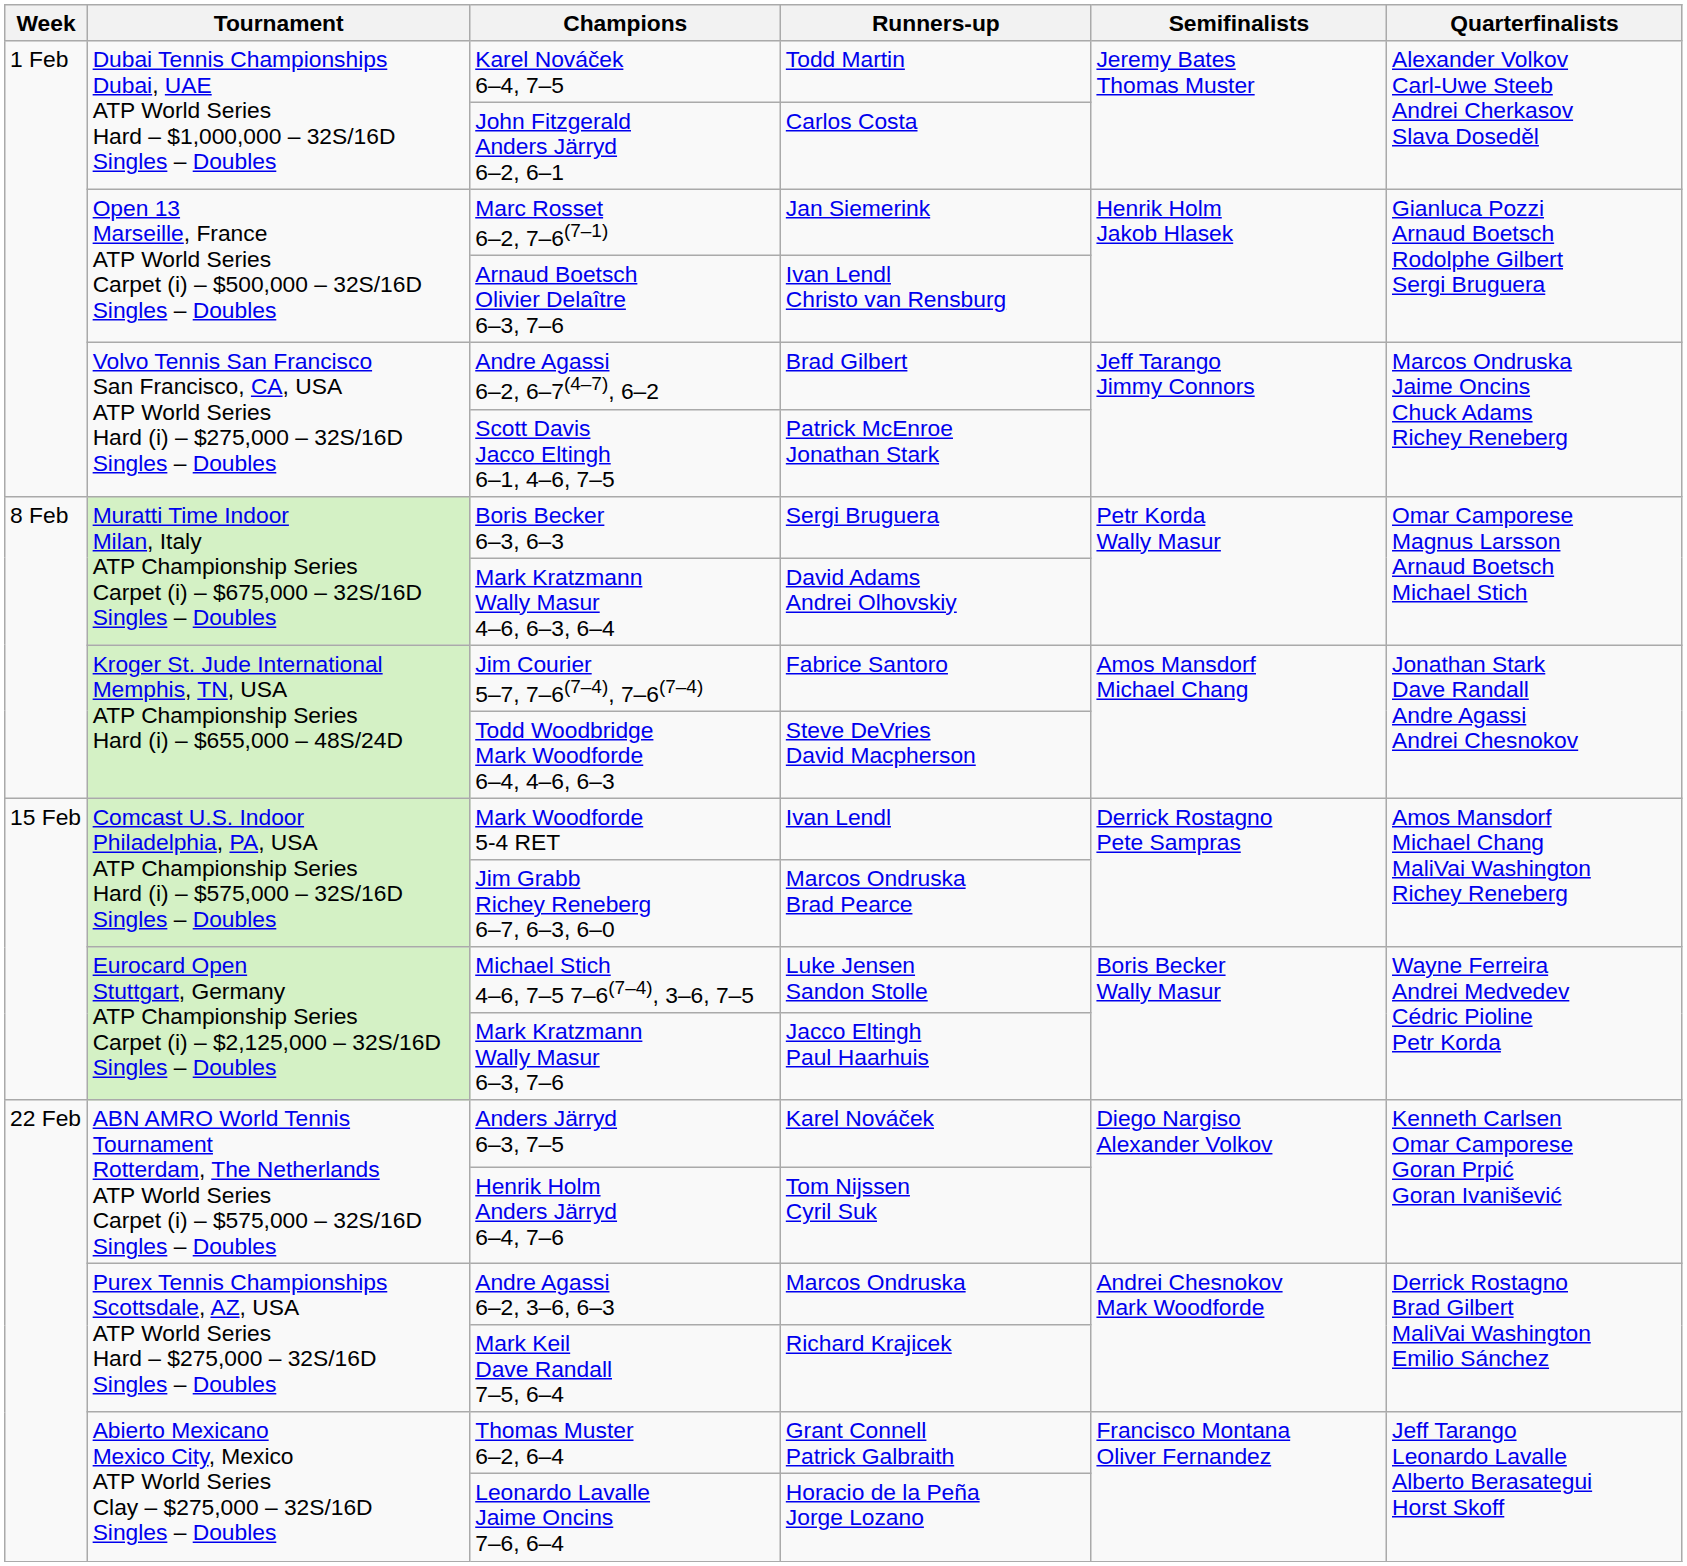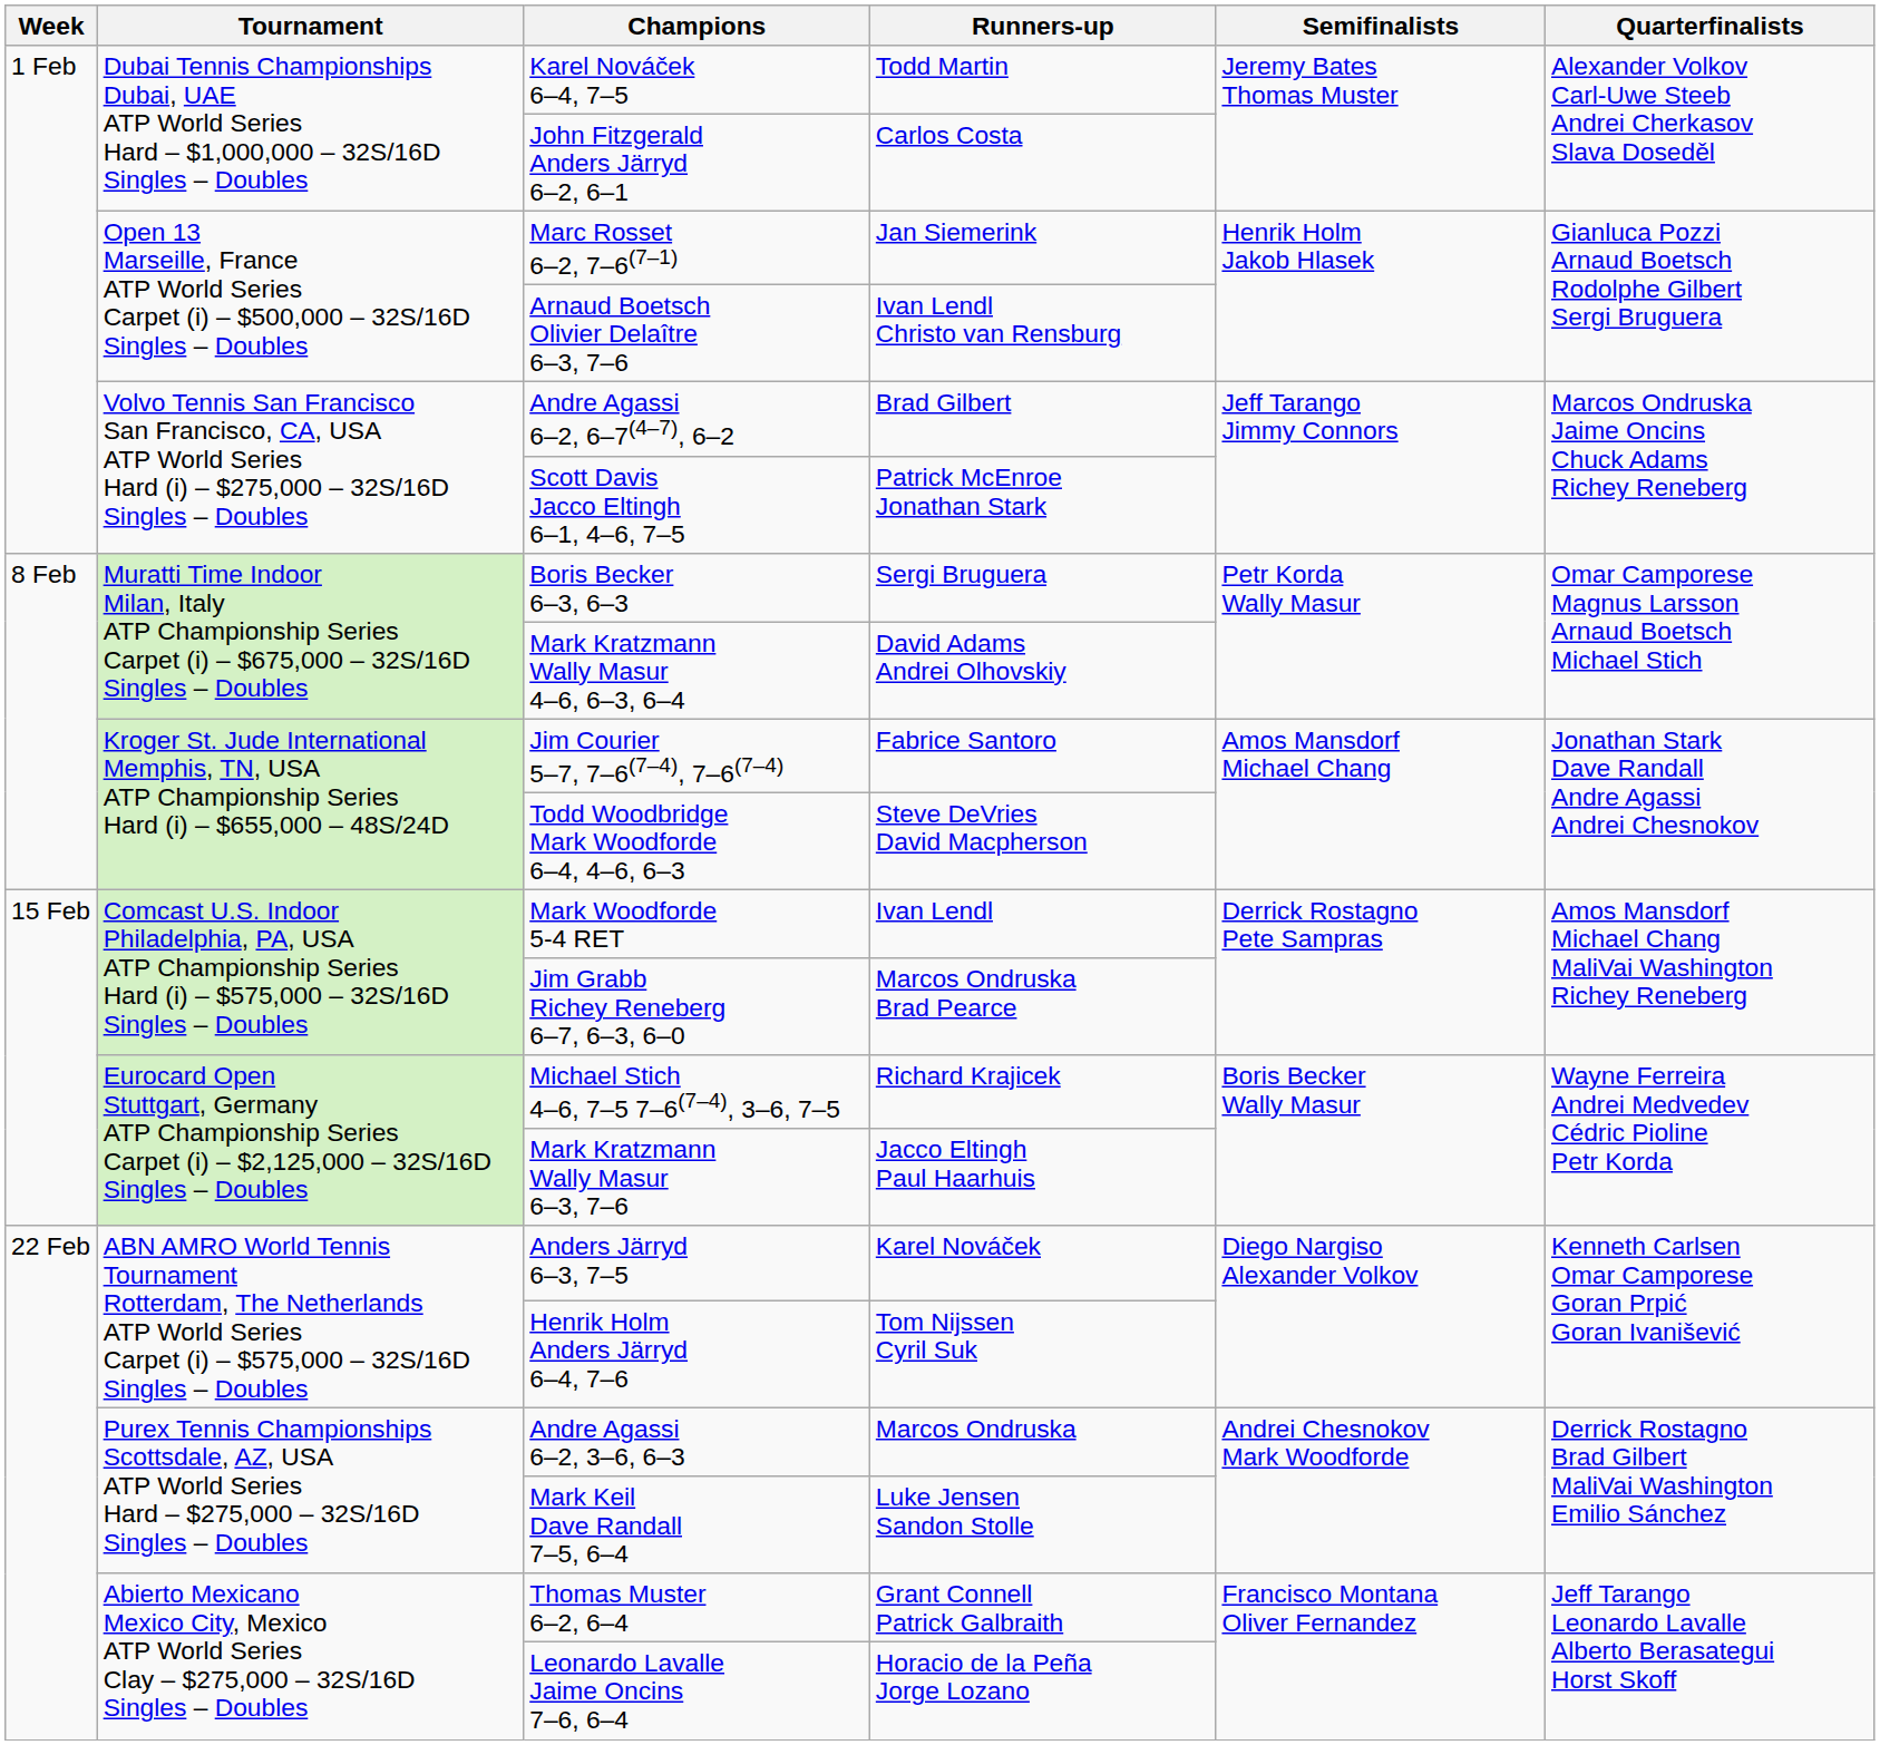 <table class=wikitable style=font-size:95%>
 <tr>
 <th style="width:48px;">Week</th>
 <th style="width:248px;">Tournament</th>
 <th style="width:200px;">Champions</th>
 <th style="width:200px;">Runners-up</th>
 <th style="width:190px;">Semifinalists</th>
 <th style="width:190px;">Quarterfinalists</th>
 </tr>
 <tr valign=top>
 <td rowspan=6>1 Feb</td>
 <td rowspan=2><a href='#'>Dubai Tennis Championships</a> <br> <a href='#'>Dubai</a>, <a href='#'>UAE</a><br>ATP World Series<br>Hard – $1,000,000 – 32S/16D <br> <a href='#'>Singles</a> – <a href='#'>Doubles</a></td>
 <td> <a href='#'>Karel Nováček</a><br> 6–4, 7–5</td>
 <td> <a href='#'>Todd Martin</a></td>
 <td rowspan=2> <a href='#'>Jeremy Bates</a><br> <a href='#'>Thomas Muster</a></td>
 <td rowspan=2> <a href='#'>Alexander Volkov</a><br> <a href='#'>Carl-Uwe Steeb</a><br> <a href='#'>Andrei Cherkasov</a><br> <a href='#'>Slava Doseděl</a></td>
 </tr>
 <tr valign=top>
 <td> <a href='#'>John Fitzgerald</a> <br>  <a href='#'>Anders Järryd</a><br> 6–2, 6–1</td>
 <td> <a href='#'>Carlos Costa</a></td>
 </tr>
 <tr valign=top>
 <td rowspan=2><a href='#'>Open 13</a> <br> <a href='#'>Marseille</a>, France<br>ATP World Series<br>Carpet (i) – $500,000 – 32S/16D <br> <a href='#'>Singles</a> – <a href='#'>Doubles</a></td>
 <td> <a href='#'>Marc Rosset</a><br> 6–2, 7–6<sup>(7–1)</sup></td>
 <td> <a href='#'>Jan Siemerink</a></td>
 <td rowspan=2> <a href='#'>Henrik Holm</a><br> <a href='#'>Jakob Hlasek</a></td>
 <td rowspan=2> <a href='#'>Gianluca Pozzi</a><br> <a href='#'>Arnaud Boetsch</a><br> <a href='#'>Rodolphe Gilbert</a><br> <a href='#'>Sergi Bruguera</a></td>
 </tr>
 <tr valign=top>
 <td> <a href='#'>Arnaud Boetsch</a> <br>  <a href='#'>Olivier Delaître</a><br> 6–3, 7–6</td>
 <td> <a href='#'>Ivan Lendl</a> <br>  <a href='#'>Christo van Rensburg</a></td>
 </tr>
 <tr valign=top>
 <td rowspan=2><a href='#'>Volvo Tennis San Francisco</a> <br> San Francisco, <a href='#'>CA</a>, USA<br>ATP World Series<br>Hard (i) – $275,000 – 32S/16D <br> <a href='#'>Singles</a> – <a href='#'>Doubles</a></td>
 <td> <a href='#'>Andre Agassi</a><br> 6–2, 6–7<sup>(4–7)</sup>, 6–2</td>
 <td> <a href='#'>Brad Gilbert</a></td>
 <td rowspan=2> <a href='#'>Jeff Tarango</a><br> <a href='#'>Jimmy Connors</a></td>
 <td rowspan=2> <a href='#'>Marcos Ondruska</a><br> <a href='#'>Jaime Oncins</a><br> <a href='#'>Chuck Adams</a><br> <a href='#'>Richey Reneberg</a></td>
 </tr>
 <tr valign=top>
 <td> <a href='#'>Scott Davis</a> <br>  <a href='#'>Jacco Eltingh</a><br> 6–1, 4–6, 7–5</td>
 <td> <a href='#'>Patrick McEnroe</a> <br>  <a href='#'>Jonathan Stark</a></td>
 </tr>
 <tr valign=top>
 <td rowspan=4>8 Feb</td>
 <td rowspan=2 bgcolor="#D4F1C5"><a href='#'>Muratti Time Indoor</a> <br> <a href='#'>Milan</a>, Italy<br>ATP Championship Series<br>Carpet (i) – $675,000 – 32S/16D <br> <a href='#'>Singles</a> – <a href='#'>Doubles</a></td>
 <td> <a href='#'>Boris Becker</a><br> 6–3, 6–3</td>
 <td> <a href='#'>Sergi Bruguera</a></td>
 <td rowspan=2> <a href='#'>Petr Korda</a><br> <a href='#'>Wally Masur</a></td>
 <td rowspan=2> <a href='#'>Omar Camporese</a><br> <a href='#'>Magnus Larsson</a><br> <a href='#'>Arnaud Boetsch</a><br> <a href='#'>Michael Stich</a></td>
 </tr>
 <tr valign=top>
 <td> <a href='#'>Mark Kratzmann</a> <br>  <a href='#'>Wally Masur</a><br> 4–6, 6–3, 6–4</td>
 <td> <a href='#'>David Adams</a> <br>  <a href='#'>Andrei Olhovskiy</a></td>
 </tr>
 <tr valign=top>
 <td rowspan=2 bgcolor="#D4F1C5"><a href='#'>Kroger St. Jude International</a> <br> <a href='#'>Memphis</a>, <a href='#'>TN</a>, USA<br>ATP Championship Series<br>Hard (i) – $655,000 – 48S/24D</td>
 <td> <a href='#'>Jim Courier</a><br> 5–7, 7–6<sup>(7–4)</sup>, 7–6<sup>(7–4)</sup></td>
 <td> <a href='#'>Fabrice Santoro</a></td>
 <td rowspan=2> <a href='#'>Amos Mansdorf</a><br> <a href='#'>Michael Chang</a></td>
 <td rowspan=2> <a href='#'>Jonathan Stark</a><br> <a href='#'>Dave Randall</a><br> <a href='#'>Andre Agassi</a><br> <a href='#'>Andrei Chesnokov</a></td>
 </tr>
 <tr valign=top>
 <td> <a href='#'>Todd Woodbridge</a> <br>  <a href='#'>Mark Woodforde</a><br> 6–4, 4–6, 6–3</td>
 <td> <a href='#'>Steve DeVries</a> <br>  <a href='#'>David Macpherson</a></td>
 </tr>
 <tr valign=top>
 <td rowspan=4>15 Feb</td>
 <td rowspan=2 bgcolor="#D4F1C5"><a href='#'>Comcast U.S. Indoor</a> <br> <a href='#'>Philadelphia</a>, <a href='#'>PA</a>, USA<br>ATP Championship Series<br>Hard (i) – $575,000 – 32S/16D <br> <a href='#'>Singles</a> – <a href='#'>Doubles</a></td>
 <td> <a href='#'>Mark Woodforde</a><br> 5-4 RET</td>
 <td> <a href='#'>Ivan Lendl</a></td>
 <td rowspan=2> <a href='#'>Derrick Rostagno</a><br> <a href='#'>Pete Sampras</a></td>
 <td rowspan=2> <a href='#'>Amos Mansdorf</a><br> <a href='#'>Michael Chang</a><br> <a href='#'>MaliVai Washington</a><br> <a href='#'>Richey Reneberg</a></td>
 </tr>
 <tr valign=top>
 <td> <a href='#'>Jim Grabb</a> <br>  <a href='#'>Richey Reneberg</a><br> 6–7, 6–3, 6–0</td>
 <td> <a href='#'>Marcos Ondruska</a> <br>  <a href='#'>Brad Pearce</a></td>
 </tr>
 <tr valign=top>
 <td rowspan=2 bgcolor="#D4F1C5"><a href='#'>Eurocard Open</a> <br> <a href='#'>Stuttgart</a>, Germany<br>ATP Championship Series<br>Carpet (i) – $2,125,000 – 32S/16D <br> <a href='#'>Singles</a> – <a href='#'>Doubles</a></td>
 <td> <a href='#'>Michael Stich</a><br> 4–6, 7–5 7–6<sup>(7–4)</sup>, 3–6, 7–5</td>
-<td> <a href='#'>Luke Jensen</a> <br>  <a href='#'>Sandon Stolle</a></td>
+<td> <a href='#'>Richard Krajicek</a></td>
 <td rowspan=2> <a href='#'>Boris Becker</a><br> <a href='#'>Wally Masur</a></td>
 <td rowspan=2> <a href='#'>Wayne Ferreira</a><br> <a href='#'>Andrei Medvedev</a><br> <a href='#'>Cédric Pioline</a><br> <a href='#'>Petr Korda</a></td>
 </tr>
 <tr valign=top>
 <td> <a href='#'>Mark Kratzmann</a> <br>  <a href='#'>Wally Masur</a><br> 6–3, 7–6</td>
 <td> <a href='#'>Jacco Eltingh</a> <br>  <a href='#'>Paul Haarhuis</a></td>
 </tr>
 <tr valign=top>
 <td rowspan=6>22 Feb</td>
 <td rowspan=2><a href='#'>ABN AMRO World Tennis Tournament</a> <br> <a href='#'>Rotterdam</a>, <a href='#'>The Netherlands</a><br>ATP World Series<br>Carpet (i) – $575,000 – 32S/16D <br> <a href='#'>Singles</a> – <a href='#'>Doubles</a></td>
 <td> <a href='#'>Anders Järryd</a><br> 6–3, 7–5</td>
 <td> <a href='#'>Karel Nováček</a></td>
 <td rowspan=2> <a href='#'>Diego Nargiso</a><br> <a href='#'>Alexander Volkov</a></td>
 <td rowspan=2> <a href='#'>Kenneth Carlsen</a><br> <a href='#'>Omar Camporese</a><br> <a href='#'>Goran Prpić</a><br> <a href='#'>Goran Ivanišević</a></td>
 </tr>
 <tr valign=top>
 <td> <a href='#'>Henrik Holm</a> <br>  <a href='#'>Anders Järryd</a><br> 6–4, 7–6</td>
 <td> <a href='#'>Tom Nijssen</a> <br>  <a href='#'>Cyril Suk</a></td>
 </tr>
 <tr valign=top>
 <td rowspan=2><a href='#'>Purex Tennis Championships</a> <br> <a href='#'>Scottsdale</a>, <a href='#'>AZ</a>, USA<br>ATP World Series<br>Hard – $275,000 – 32S/16D <br> <a href='#'>Singles</a> – <a href='#'>Doubles</a></td>
 <td> <a href='#'>Andre Agassi</a><br> 6–2, 3–6, 6–3</td>
 <td> <a href='#'>Marcos Ondruska</a></td>
 <td rowspan=2> <a href='#'>Andrei Chesnokov</a><br> <a href='#'>Mark Woodforde</a></td>
 <td rowspan=2> <a href='#'>Derrick Rostagno</a><br> <a href='#'>Brad Gilbert</a><br> <a href='#'>MaliVai Washington</a><br> <a href='#'>Emilio Sánchez</a></td>
 </tr>
 <tr valign=top>
 <td> <a href='#'>Mark Keil</a> <br>  <a href='#'>Dave Randall</a><br> 7–5, 6–4</td>
-<td> <a href='#'>Richard Krajicek</a></td>
+<td> <a href='#'>Luke Jensen</a> <br>  <a href='#'>Sandon Stolle</a></td>
 </tr>
 <tr valign=top>
 <td rowspan=2><a href='#'>Abierto Mexicano</a> <br> <a href='#'>Mexico City</a>, Mexico<br>ATP World Series<br>Clay – $275,000 – 32S/16D <br> <a href='#'>Singles</a> – <a href='#'>Doubles</a></td>
 <td> <a href='#'>Thomas Muster</a><br> 6–2, 6–4</td>
 <td> <a href='#'>Grant Connell</a> <br>  <a href='#'>Patrick Galbraith</a></td>
 <td rowspan=2> <a href='#'>Francisco Montana</a><br> <a href='#'>Oliver Fernandez</a></td>
 <td rowspan=2> <a href='#'>Jeff Tarango</a><br> <a href='#'>Leonardo Lavalle</a><br> <a href='#'>Alberto Berasategui</a><br> <a href='#'>Horst Skoff</a></td>
 </tr>
 <tr valign=top>
 <td> <a href='#'>Leonardo Lavalle</a> <br>  <a href='#'>Jaime Oncins</a><br> 7–6, 6–4</td>
 <td> <a href='#'>Horacio de la Peña</a> <br>  <a href='#'>Jorge Lozano</a></td>
 </tr>
 </table>
